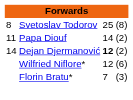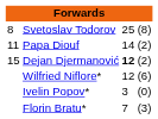 <table class="toccolours" border="0" cellpadding="2" cellspacing="0" align="left" style="margin:0.5em;">
 <tr>
 <th colspan="4" align="center" bgcolor="#ee6611"><span>Forwards</span></th>
 </tr>
 <tr>
 <td>8</td>
 <td> <a href='#'>Svetoslav Todorov</a></td>
 <td>25</td>
 <td>(8)</td>
 </tr>
 <tr>
 <td>11</td>
 <td> <a href='#'>Papa Diouf</a></td>
 <td>14</td>
 <td>(2)</td>
 </tr>
 <tr>
-<td>14</td>
+<td>15</td>
 <td> <a href='#'>Dejan Djermanović</a></td>
 <td><strong>12</strong></td>
 <td>(2)</td>
 </tr>
 <tr>
 <td></td>
 <td> <a href='#'>Wilfried Niflore</a>*</td>
 <td>12</td>
 <td>(6)</td>
 </tr>
 <tr>
 <td></td>
+<td> <a href='#'>Ivelin Popov</a>*</td>
+<td>3</td>
+<td>(0)</td>
+</tr>
+<tr>
+<td></td>
 <td> <a href='#'>Florin Bratu</a>*</td>
 <td>7</td>
 <td>(3)</td>
 </tr>
 <tr>
 </tr>
 </table>
